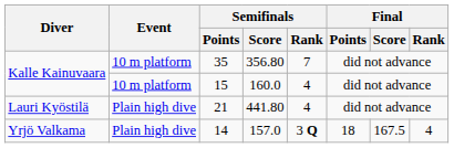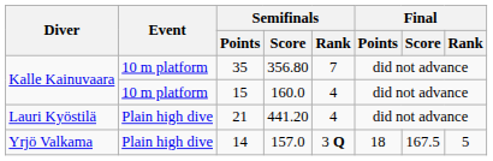 <table class=wikitable style="font-size:90%">
 <tr>
 <th rowspan=2>Diver</th>
 <th rowspan=2>Event</th>
 <th colspan=3>Semifinals</th>
 <th colspan=3>Final</th>
 </tr>
 <tr>
 <th>Points</th>
 <th>Score</th>
 <th>Rank</th>
 <th>Points</th>
 <th>Score</th>
 <th>Rank</th>
 </tr>
 <tr>
 <td rowspan=2><a href='#'>Kalle Kainuvaara</a></td>
 <td><a href='#'>10 m platform</a></td>
 <td align=center>35</td>
 <td align=center>356.80</td>
 <td align=center>7</td>
 <td align=center colspan=3>did not advance</td>
 </tr>
 <tr>
 <td><a href='#'>10 m platform</a></td>
 <td align=center>15</td>
 <td align=center>160.0</td>
 <td align=center>4</td>
 <td align=center colspan=3>did not advance</td>
 </tr>
 <tr>
 <td><a href='#'>Lauri Kyöstilä</a></td>
 <td><a href='#'>Plain high dive</a></td>
 <td align=center>21</td>
-<td align=center>441.80</td>
+<td align=center>441.20</td>
 <td align=center>4</td>
 <td align=center colspan=3>did not advance</td>
 </tr>
 <tr>
 <td><a href='#'>Yrjö Valkama</a></td>
 <td><a href='#'>Plain high dive</a></td>
 <td align=center>14</td>
 <td align=center>157.0</td>
 <td align=center>3 <strong>Q</strong></td>
 <td align=center>18</td>
 <td align=center>167.5</td>
-<td align=center>4</td>
+<td align=center>5</td>
 </tr>
 </table>
